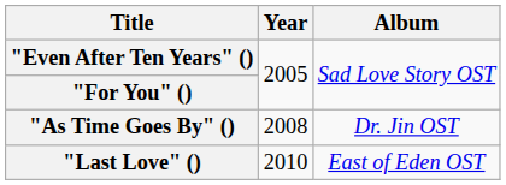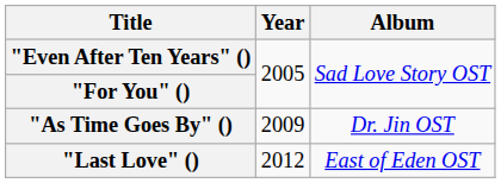 <table class="wikitable plainrowheaders" style="text-align:center;">
 <tr>
 <th scope="col" rowspan="1">Title</th>
 <th scope="col" rowspan="1">Year</th>
 <th scope="col" rowspan="1">Album</th>
 </tr>
 <tr>
 <th scope="row">"Even After Ten Years" ()</th>
 <td rowspan="2">2005</td>
 <td rowspan="2"><em><a href='#'>Sad Love Story OST</a></em></td>
 </tr>
 <tr>
 <th scope="row">"For You" ()</th>
 </tr>
 <tr>
 <th scope="row">"As Time Goes By" ()</th>
-<td>2008</td>
+<td>2009</td>
 <td><a href='#'><em>Dr. Jin OST</em></a></td>
 </tr>
 <tr>
 <th scope="row">"Last Love" ()</th>
-<td>2010</td>
+<td>2012</td>
 <td><em><a href='#'>East of Eden OST</a></em></td>
 </tr>
 </table>
